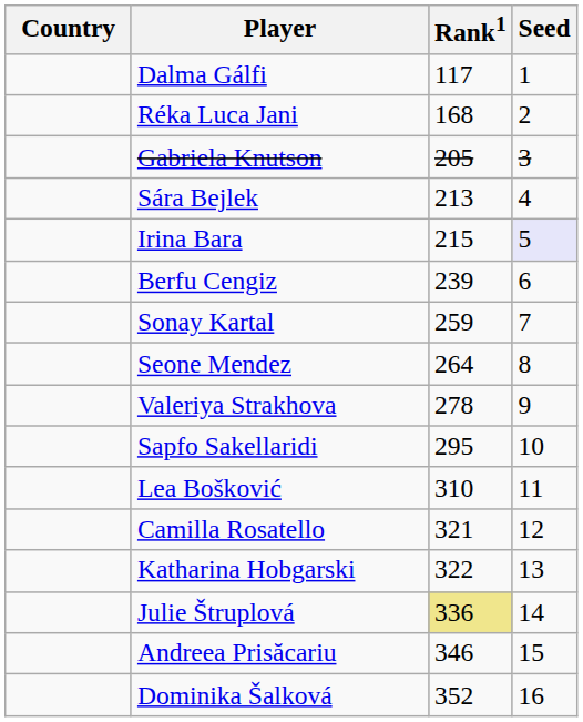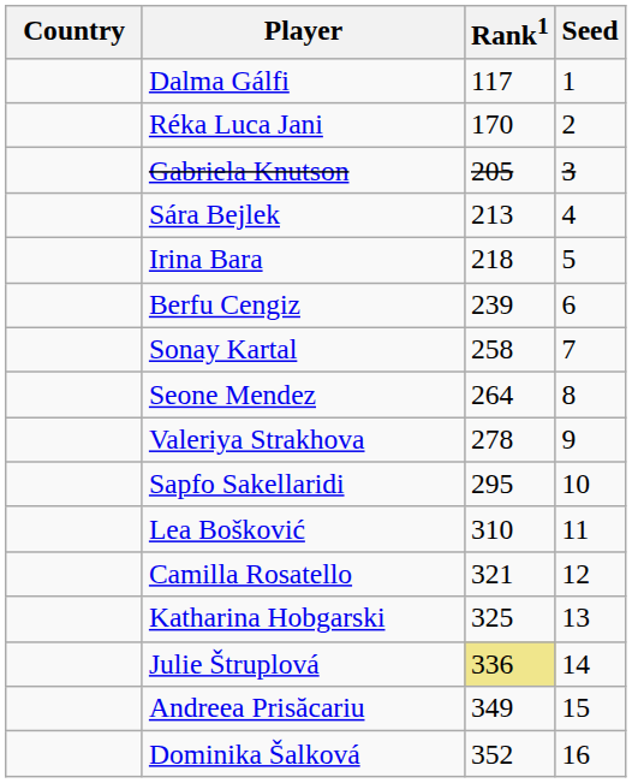 <table class="sortable wikitable">
 <tr>
 <th width="70">Country</th>
 <th width="175">Player</th>
 <th>Rank<sup>1</sup></th>
 <th>Seed</th>
 </tr>
 <tr>
 <td></td>
 <td><a href='#'>Dalma Gálfi</a></td>
 <td>117</td>
 <td>1</td>
 </tr>
 <tr>
 <td></td>
 <td><a href='#'>Réka Luca Jani</a></td>
-<td>168</td>
+<td>170</td>
 <td>2</td>
 </tr>
 <tr>
 <td><s></s></td>
 <td><s><a href='#'>Gabriela Knutson</a></s></td>
 <td><s>205</s></td>
 <td><s>3</s></td>
 </tr>
 <tr>
 <td></td>
 <td><a href='#'>Sára Bejlek</a></td>
 <td>213</td>
 <td>4</td>
 </tr>
 <tr>
 <td></td>
 <td><a href='#'>Irina Bara</a></td>
-<td>215</td>
-<td style="background: lavender;">5</td>
+<td>218</td>
+<td>5</td>
 </tr>
 <tr>
 <td></td>
 <td><a href='#'>Berfu Cengiz</a></td>
 <td>239</td>
 <td>6</td>
 </tr>
 <tr>
 <td></td>
 <td><a href='#'>Sonay Kartal</a></td>
-<td>259</td>
+<td>258</td>
 <td>7</td>
 </tr>
 <tr>
 <td></td>
 <td><a href='#'>Seone Mendez</a></td>
 <td>264</td>
 <td>8</td>
 </tr>
 <tr>
 <td></td>
 <td><a href='#'>Valeriya Strakhova</a></td>
 <td>278</td>
 <td>9</td>
 </tr>
 <tr>
 <td></td>
 <td><a href='#'>Sapfo Sakellaridi</a></td>
 <td>295</td>
 <td>10</td>
 </tr>
 <tr>
 <td></td>
 <td><a href='#'>Lea Bošković</a></td>
 <td>310</td>
 <td>11</td>
 </tr>
 <tr>
 <td></td>
 <td><a href='#'>Camilla Rosatello</a></td>
 <td>321</td>
 <td>12</td>
 </tr>
 <tr>
 <td></td>
 <td><a href='#'>Katharina Hobgarski</a></td>
-<td>322</td>
+<td>325</td>
 <td>13</td>
 </tr>
 <tr>
 <td></td>
 <td><a href='#'>Julie Štruplová</a></td>
 <td style="background: khaki;">336</td>
 <td>14</td>
 </tr>
 <tr>
 <td></td>
 <td><a href='#'>Andreea Prisăcariu</a></td>
-<td>346</td>
+<td>349</td>
 <td>15</td>
 </tr>
 <tr>
 <td></td>
 <td><a href='#'>Dominika Šalková</a></td>
 <td>352</td>
 <td>16</td>
 </tr>
 </table>
